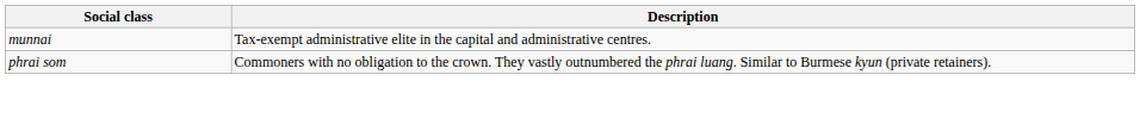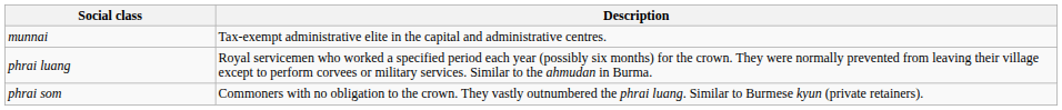 <table width=100% class="wikitable">
 <tr>
 <th width="10%">Social class</th>
 <th width="40%">Description</th>
 </tr>
 <tr>
 <td><em>munnai</em></td>
 <td>Tax-exempt administrative elite in the capital and administrative centres.</td>
 </tr>
 <tr>
+<td><em>phrai luang</em></td>
+<td>Royal servicemen who worked a specified period each year (possibly six months) for the crown. They were normally prevented from leaving their village except to perform corvees or military services. Similar to the <em>ahmudan</em> in Burma.</td>
+</tr>
+<tr>
 <td><em>phrai som</em></td>
 <td>Commoners with no obligation to the crown. They vastly outnumbered the <em>phrai luang</em>. Similar to Burmese <em>kyun</em> (private retainers).</td>
 </tr>
 </table>
